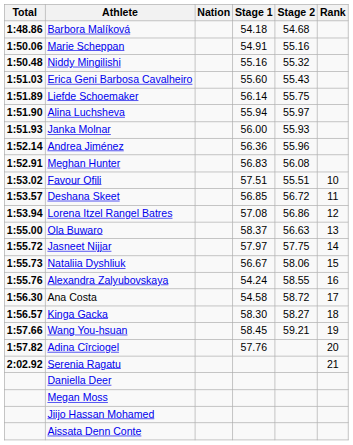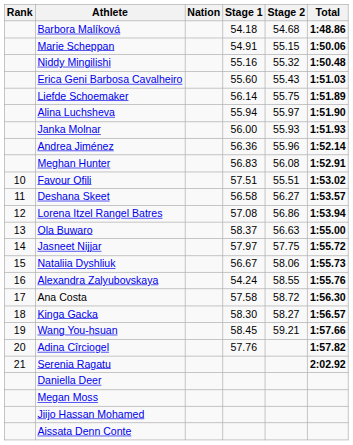 <table class="wikitable sortable" style="text-align:center">
 <tr>
-<th>Total</th>
+<th>Rank</th>
 <th>Athlete</th>
 <th>Nation</th>
 <th>Stage 1</th>
 <th>Stage 2</th>
-<th>Rank</th>
+<th>Total</th>
 </tr>
 <tr>
-<td><strong>1:48.86</strong></td>
+<td></td>
 <td align=left><a href='#'>Barbora Malíková</a></td>
 <td align=left></td>
 <td>54.18</td>
 <td>54.68</td>
-<td></td>
+<td><strong>1:48.86</strong></td>
 </tr>
 <tr>
-<td><strong>1:50.06</strong></td>
+<td></td>
 <td align=left><a href='#'>Marie Scheppan</a></td>
 <td align=left></td>
 <td>54.91</td>
-<td>55.16</td>
-<td></td>
+<td>55.15</td>
+<td><strong>1:50.06</strong></td>
 </tr>
 <tr>
-<td><strong>1:50.48</strong></td>
+<td></td>
 <td align=left><a href='#'>Niddy Mingilishi</a></td>
 <td align=left></td>
 <td>55.16</td>
 <td>55.32</td>
-<td></td>
+<td><strong>1:50.48</strong></td>
 </tr>
 <tr>
-<td><strong>1:51.03</strong></td>
+<td></td>
 <td align=left><a href='#'>Erica Geni Barbosa Cavalheiro</a></td>
 <td align=left></td>
 <td>55.60</td>
 <td>55.43</td>
-<td></td>
+<td><strong>1:51.03</strong></td>
 </tr>
 <tr>
-<td><strong>1:51.89</strong></td>
+<td></td>
 <td align=left><a href='#'>Liefde Schoemaker</a></td>
 <td align=left></td>
 <td>56.14</td>
 <td>55.75</td>
-<td></td>
+<td><strong>1:51.89</strong></td>
 </tr>
 <tr>
-<td><strong>1:51.90</strong></td>
+<td></td>
 <td align=left><a href='#'>Alina Luchsheva</a></td>
 <td align=left></td>
 <td>55.94</td>
 <td>55.97</td>
-<td></td>
+<td><strong>1:51.90</strong></td>
 </tr>
 <tr>
-<td><strong>1:51.93</strong></td>
+<td></td>
 <td align=left><a href='#'>Janka Molnar</a></td>
 <td align=left></td>
 <td>56.00</td>
 <td>55.93</td>
-<td></td>
+<td><strong>1:51.93</strong></td>
 </tr>
 <tr>
-<td><strong>1:52.14</strong></td>
+<td></td>
 <td align=left><a href='#'>Andrea Jiménez</a></td>
 <td align=left></td>
 <td>56.36</td>
 <td>55.96</td>
-<td></td>
+<td><strong>1:52.14</strong></td>
 </tr>
 <tr>
-<td><strong>1:52.91</strong></td>
+<td></td>
 <td align=left><a href='#'>Meghan Hunter</a></td>
 <td align=left></td>
 <td>56.83</td>
 <td>56.08</td>
-<td></td>
+<td><strong>1:52.91</strong></td>
 </tr>
 <tr>
-<td><strong>1:53.02</strong></td>
+<td>10</td>
 <td align=left><a href='#'>Favour Ofili</a></td>
 <td align=left></td>
 <td>57.51</td>
 <td>55.51</td>
-<td>10</td>
+<td><strong>1:53.02</strong></td>
 </tr>
 <tr>
-<td><strong>1:53.57</strong></td>
+<td>11</td>
 <td align=left><a href='#'>Deshana Skeet</a></td>
 <td align=left></td>
-<td>56.85</td>
-<td>56.72</td>
-<td>11</td>
+<td>56.58</td>
+<td>56.27</td>
+<td><strong>1:53.57</strong></td>
 </tr>
 <tr>
-<td><strong>1:53.94</strong></td>
+<td>12</td>
 <td align=left><a href='#'>Lorena Itzel Rangel Batres</a></td>
 <td align=left></td>
 <td>57.08</td>
 <td>56.86</td>
-<td>12</td>
+<td><strong>1:53.94</strong></td>
 </tr>
 <tr>
-<td><strong>1:55.00</strong></td>
+<td>13</td>
 <td align=left><a href='#'>Ola Buwaro</a></td>
 <td align=left></td>
 <td>58.37</td>
 <td>56.63</td>
-<td>13</td>
+<td><strong>1:55.00</strong></td>
 </tr>
 <tr>
-<td><strong>1:55.72</strong></td>
+<td>14</td>
 <td align=left><a href='#'>Jasneet Nijjar</a></td>
 <td align=left></td>
 <td>57.97</td>
 <td>57.75</td>
-<td>14</td>
+<td><strong>1:55.72</strong></td>
 </tr>
 <tr>
-<td><strong>1:55.73</strong></td>
+<td>15</td>
 <td align=left><a href='#'>Nataliia Dyshliuk</a></td>
 <td align=left></td>
 <td>56.67</td>
 <td>58.06</td>
-<td>15</td>
+<td><strong>1:55.73</strong></td>
 </tr>
 <tr>
-<td><strong>1:55.76</strong></td>
+<td>16</td>
 <td align=left><a href='#'>Alexandra Zalyubovskaya</a></td>
 <td align=left></td>
 <td>54.24</td>
 <td>58.55</td>
-<td>16</td>
+<td><strong>1:55.76</strong></td>
 </tr>
 <tr>
-<td><strong>1:56.30</strong></td>
+<td>17</td>
 <td align=left>Ana Costa</td>
 <td align=left></td>
-<td>54.58</td>
+<td>57.58</td>
 <td>58.72</td>
-<td>17</td>
+<td><strong>1:56.30</strong></td>
 </tr>
 <tr>
-<td><strong>1:56.57</strong></td>
+<td>18</td>
 <td align=left><a href='#'>Kinga Gacka</a></td>
 <td align=left></td>
 <td>58.30</td>
 <td>58.27</td>
-<td>18</td>
+<td><strong>1:56.57</strong></td>
 </tr>
 <tr>
-<td><strong>1:57.66</strong></td>
+<td>19</td>
 <td align=left><a href='#'>Wang You-hsuan</a></td>
 <td align=left></td>
 <td>58.45</td>
 <td>59.21</td>
-<td>19</td>
+<td><strong>1:57.66</strong></td>
 </tr>
 <tr>
-<td><strong>1:57.82</strong></td>
+<td>20</td>
 <td align=left><a href='#'>Adina Cîrciogel</a></td>
 <td align=left></td>
 <td>57.76</td>
 <td></td>
-<td>20</td>
+<td><strong>1:57.82</strong></td>
 </tr>
 <tr>
-<td><strong>2:02.92</strong></td>
+<td>21</td>
 <td align=left><a href='#'>Serenia Ragatu</a></td>
 <td align=left></td>
 <td></td>
 <td></td>
-<td>21</td>
+<td><strong>2:02.92</strong></td>
 </tr>
 <tr>
 <td></td>
 <td align=left><a href='#'>Daniella Deer</a></td>
 <td align=left></td>
 <td></td>
 <td></td>
 <td></td>
 </tr>
 <tr>
 <td></td>
 <td align=left><a href='#'>Megan Moss</a></td>
 <td align=left></td>
 <td></td>
 <td></td>
 <td></td>
 </tr>
 <tr>
 <td></td>
 <td align=left><a href='#'>Jiijo Hassan Mohamed</a></td>
 <td align=left></td>
 <td></td>
 <td></td>
 <td></td>
 </tr>
 <tr>
 <td></td>
 <td align=left><a href='#'>Aissata Denn Conte</a></td>
 <td align=left></td>
 <td></td>
 <td></td>
 <td></td>
 </tr>
 </table>
